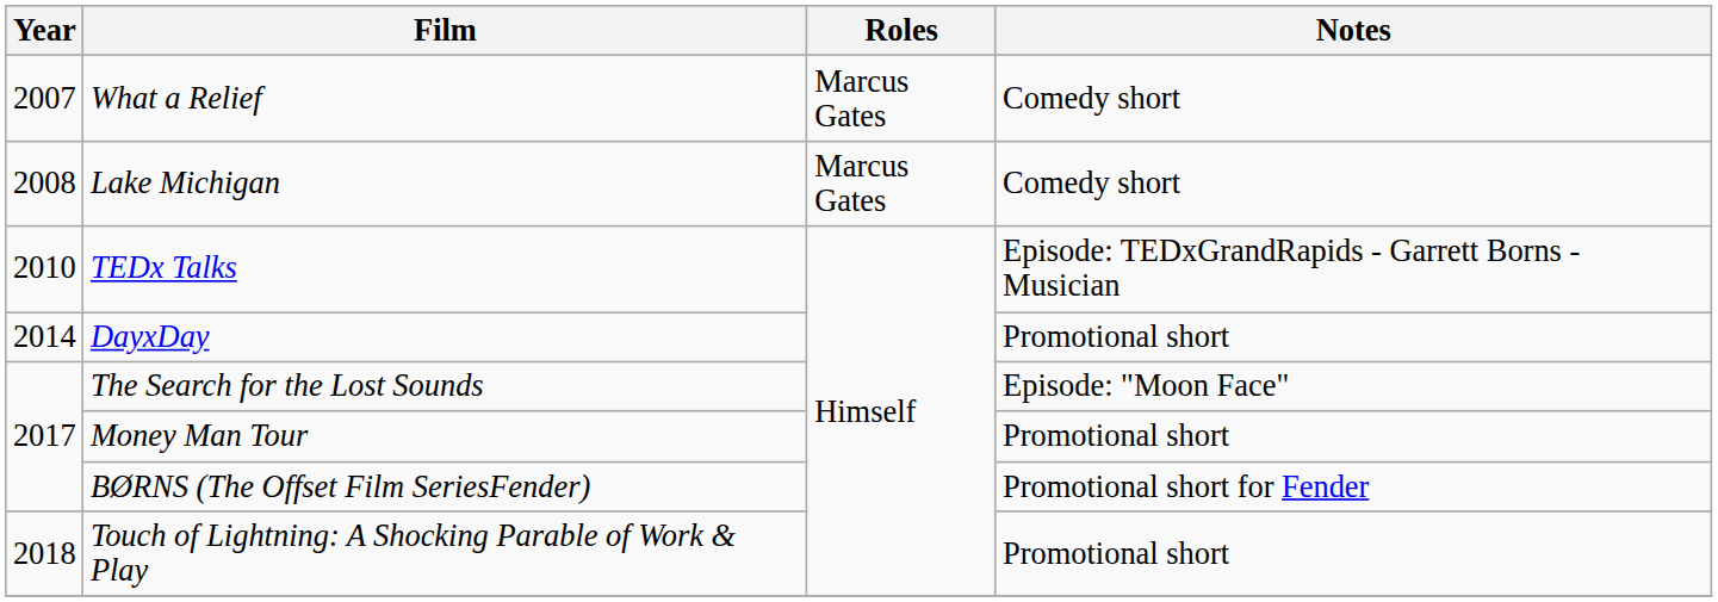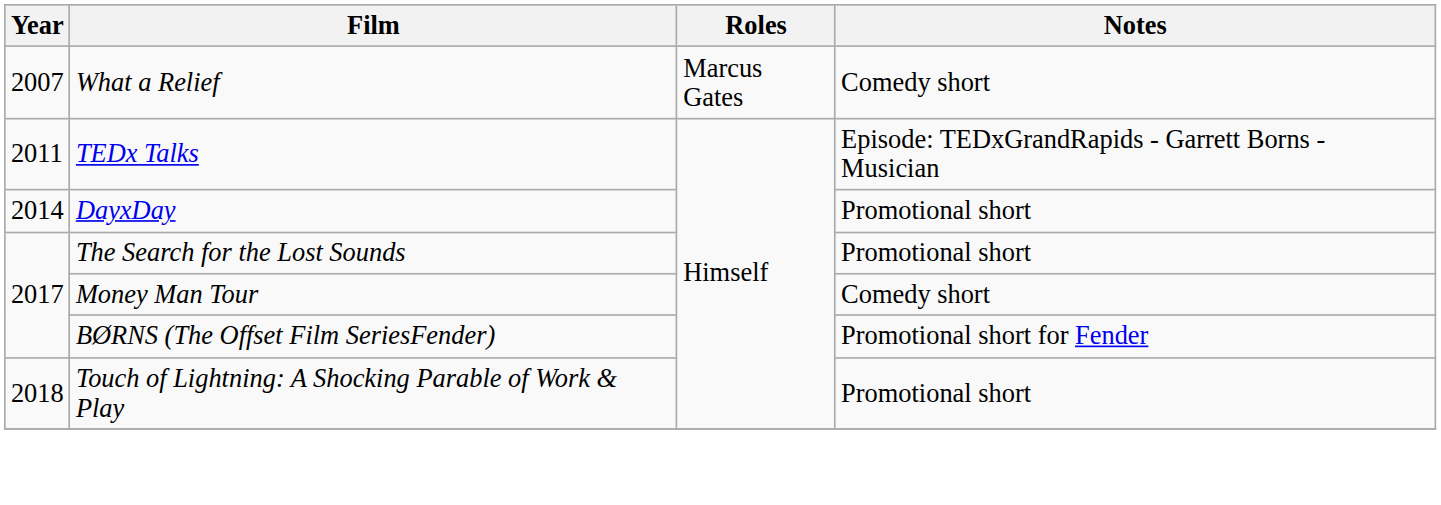 <table class="wikitable">
 <tr>
 <th>Year</th>
 <th>Film</th>
 <th>Roles</th>
 <th>Notes</th>
 </tr>
 <tr>
 <td>2007</td>
 <td><em>What a Relief</em></td>
 <td>Marcus Gates</td>
 <td>Comedy short</td>
 </tr>
 <tr>
-<td>2008</td>
-<td><em>Lake Michigan</em></td>
-<td>Marcus Gates</td>
-<td>Comedy short</td>
-</tr>
-<tr>
-<td>2010</td>
+<td>2011</td>
 <td><em><a href='#'>TEDx Talks</a></em></td>
 <td rowspan="6">Himself</td>
 <td>Episode: TEDxGrandRapids - Garrett Borns - Musician</td>
 </tr>
 <tr>
 <td>2014</td>
 <td><em><a href='#'>DayxDay</a></em></td>
 <td>Promotional short</td>
 </tr>
 <tr>
 <td rowspan="3">2017</td>
 <td><em>The Search for the Lost Sounds</em></td>
-<td>Episode: "Moon Face"</td>
+<td>Promotional short</td>
 </tr>
 <tr>
 <td><em>Money Man Tour</em></td>
-<td>Promotional short</td>
+<td>Comedy short</td>
 </tr>
 <tr>
 <td><em>BØRNS (The Offset Film SeriesFender)</em></td>
 <td>Promotional short for <a href='#'>Fender</a></td>
 </tr>
 <tr>
 <td>2018</td>
 <td><em>Touch of Lightning: A Shocking Parable of Work & Play</em></td>
 <td>Promotional short</td>
 </tr>
 <tr>
 </tr>
 </table>
